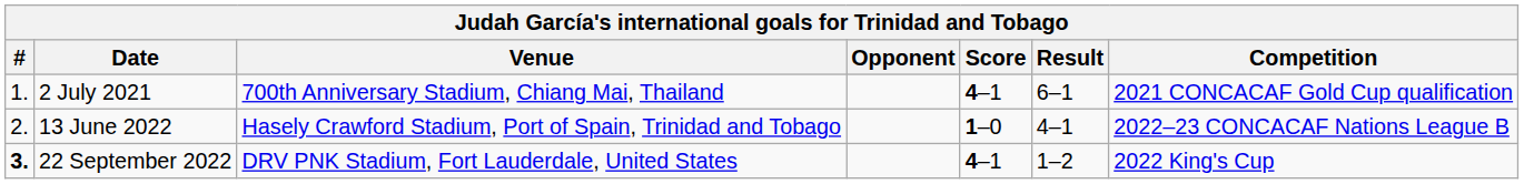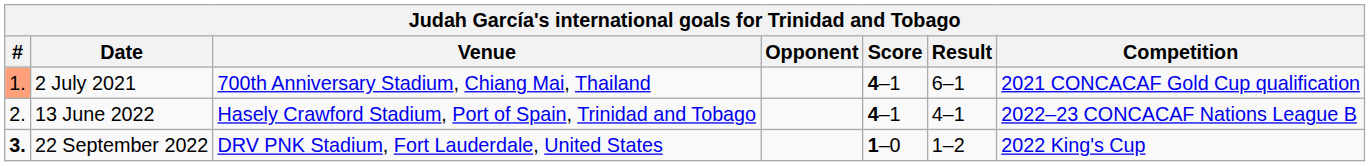 <table class="wikitable" style="font-size:95%;">
 <tr>
 <th colspan="8"><strong>Judah García's international goals for Trinidad and Tobago</strong></th>
 </tr>
 <tr>
 <th>#</th>
 <th>Date</th>
 <th>Venue</th>
 <th>Opponent</th>
 <th>Score</th>
 <th>Result</th>
 <th>Competition</th>
 </tr>
 <tr>
-<td>1.</td>
+<td style="background: lightsalmon;">1.</td>
 <td>2 July 2021</td>
 <td><a href='#'>700th Anniversary Stadium</a>, <a href='#'>Chiang Mai</a>, <a href='#'>Thailand</a></td>
 <td></td>
 <td><strong>4</strong>–1</td>
 <td>6–1</td>
 <td><a href='#'>2021 CONCACAF Gold Cup qualification</a></td>
 </tr>
 <tr>
 <td>2.</td>
 <td>13 June 2022</td>
 <td><a href='#'>Hasely Crawford Stadium</a>, <a href='#'>Port of Spain</a>, <a href='#'>Trinidad and Tobago</a></td>
 <td></td>
-<td><strong>1</strong>–0</td>
+<td><strong>4</strong>–1</td>
 <td>4–1</td>
 <td><a href='#'>2022–23 CONCACAF Nations League B</a></td>
 </tr>
 <tr>
 <td><strong>3.</strong></td>
 <td>22 September 2022</td>
 <td><a href='#'>DRV PNK Stadium</a>, <a href='#'>Fort Lauderdale</a>, <a href='#'>United States</a></td>
 <td></td>
-<td><strong>4</strong>–1</td>
+<td><strong>1</strong>–0</td>
 <td>1–2</td>
 <td><a href='#'>2022 King's Cup</a></td>
 </tr>
 </table>
